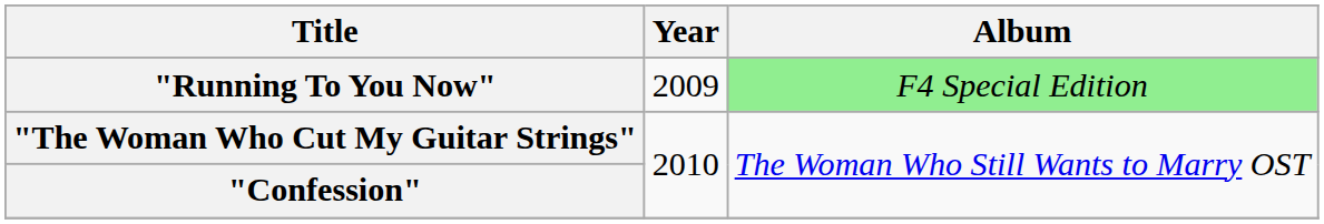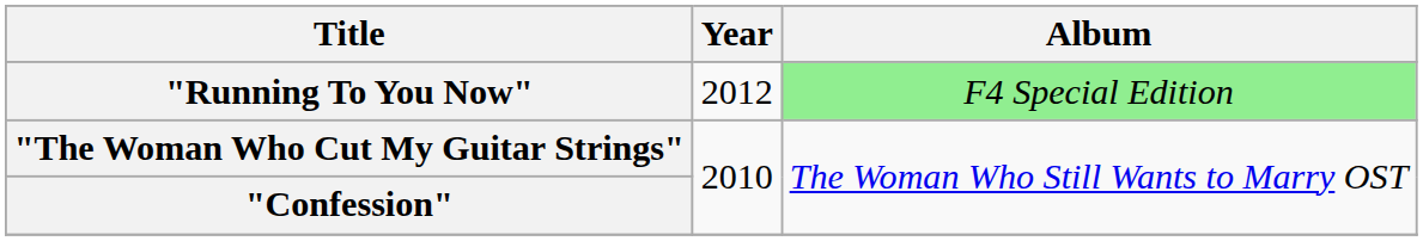 <table class="wikitable plainrowheaders" style="text-align:center;">
 <tr>
 <th scope="col">Title</th>
 <th scope="col">Year</th>
 <th scope="col">Album</th>
 </tr>
 <tr>
 <th scope="row">"Running To You Now"</th>
-<td>2009</td>
+<td>2012</td>
 <td style="background: lightgreen;"><em>F4 Special Edition </em></td>
 </tr>
 <tr>
 <th scope="row">"The Woman Who Cut My Guitar Strings"</th>
 <td rowspan="2">2010</td>
 <td rowspan="2"><em><a href='#'>The Woman Who Still Wants to Marry</a> OST</em></td>
 </tr>
 <tr>
 <th scope="row">"Confession"</th>
 </tr>
 <tr>
 </tr>
 </table>
